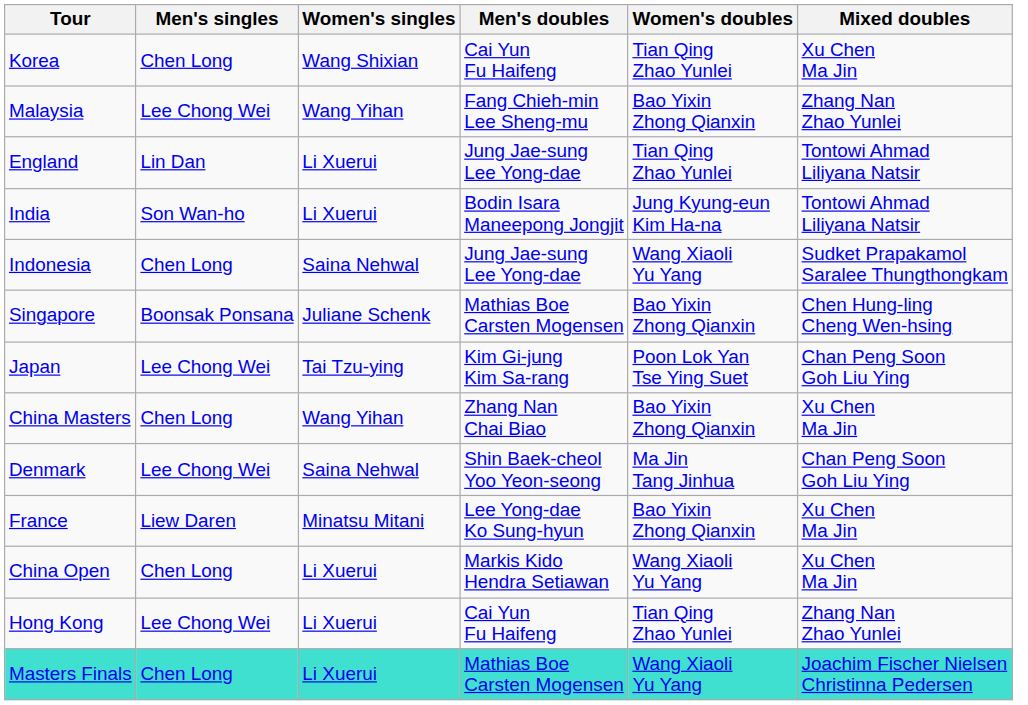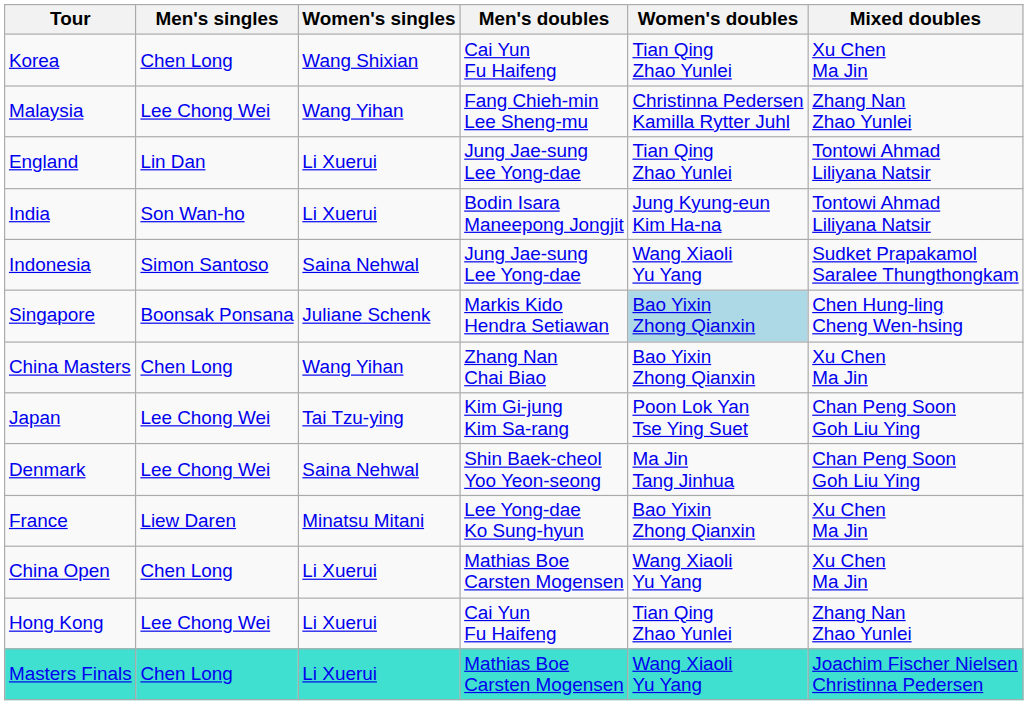 <table class="wikitable sortable">
 <tr>
 <th>Tour</th>
 <th>Men's singles</th>
 <th>Women's singles</th>
 <th>Men's doubles</th>
 <th>Women's doubles</th>
 <th>Mixed doubles</th>
 </tr>
 <tr>
 <td><a href='#'>Korea</a></td>
 <td> <a href='#'>Chen Long</a></td>
 <td> <a href='#'>Wang Shixian</a></td>
 <td> <a href='#'>Cai Yun</a> <br> <a href='#'>Fu Haifeng</a></td>
 <td> <a href='#'>Tian Qing</a> <br> <a href='#'>Zhao Yunlei</a></td>
 <td> <a href='#'>Xu Chen</a> <br> <a href='#'>Ma Jin</a></td>
 </tr>
 <tr>
 <td><a href='#'>Malaysia</a></td>
 <td> <a href='#'>Lee Chong Wei</a></td>
 <td> <a href='#'>Wang Yihan</a></td>
 <td> <a href='#'>Fang Chieh-min</a> <br> <a href='#'>Lee Sheng-mu</a></td>
-<td> <a href='#'>Bao Yixin</a> <br> <a href='#'>Zhong Qianxin</a></td>
+<td> <a href='#'>Christinna Pedersen</a> <br> <a href='#'>Kamilla Rytter Juhl</a></td>
 <td> <a href='#'>Zhang Nan</a> <br> <a href='#'>Zhao Yunlei</a></td>
 </tr>
 <tr>
 <td><a href='#'>England</a></td>
 <td> <a href='#'>Lin Dan</a></td>
 <td> <a href='#'>Li Xuerui</a></td>
 <td> <a href='#'>Jung Jae-sung</a> <br> <a href='#'>Lee Yong-dae</a></td>
 <td> <a href='#'>Tian Qing</a> <br> <a href='#'>Zhao Yunlei</a></td>
 <td> <a href='#'>Tontowi Ahmad</a> <br> <a href='#'>Liliyana Natsir</a></td>
 </tr>
 <tr>
 <td><a href='#'>India</a></td>
 <td> <a href='#'>Son Wan-ho</a></td>
 <td> <a href='#'>Li Xuerui</a></td>
 <td> <a href='#'>Bodin Isara</a> <br> <a href='#'>Maneepong Jongjit</a></td>
 <td> <a href='#'>Jung Kyung-eun</a> <br> <a href='#'>Kim Ha-na</a></td>
 <td> <a href='#'>Tontowi Ahmad</a> <br> <a href='#'>Liliyana Natsir</a></td>
 </tr>
 <tr>
 <td><a href='#'>Indonesia</a></td>
-<td> <a href='#'>Chen Long</a></td>
+<td> <a href='#'>Simon Santoso</a></td>
 <td> <a href='#'>Saina Nehwal</a></td>
 <td> <a href='#'>Jung Jae-sung</a> <br> <a href='#'>Lee Yong-dae</a></td>
 <td> <a href='#'>Wang Xiaoli</a> <br> <a href='#'>Yu Yang</a></td>
 <td> <a href='#'>Sudket Prapakamol</a> <br> <a href='#'>Saralee Thungthongkam</a></td>
 </tr>
 <tr>
 <td><a href='#'>Singapore</a></td>
 <td> <a href='#'>Boonsak Ponsana</a></td>
 <td> <a href='#'>Juliane Schenk</a></td>
-<td> <a href='#'>Mathias Boe</a> <br> <a href='#'>Carsten Mogensen</a></td>
+<td> <a href='#'>Markis Kido</a> <br> <a href='#'>Hendra Setiawan</a></td>
+<td style="background: lightblue;"> <a href='#'>Bao Yixin</a> <br> <a href='#'>Zhong Qianxin</a></td>
+<td> <a href='#'>Chen Hung-ling</a> <br> <a href='#'>Cheng Wen-hsing</a></td>
+</tr>
+<tr>
+<td><a href='#'>China Masters</a></td>
+<td> <a href='#'>Chen Long</a></td>
+<td> <a href='#'>Wang Yihan</a></td>
+<td> <a href='#'>Zhang Nan</a> <br> <a href='#'>Chai Biao</a></td>
 <td> <a href='#'>Bao Yixin</a> <br> <a href='#'>Zhong Qianxin</a></td>
-<td> <a href='#'>Chen Hung-ling</a> <br> <a href='#'>Cheng Wen-hsing</a></td>
+<td> <a href='#'>Xu Chen</a> <br> <a href='#'>Ma Jin</a></td>
 </tr>
 <tr>
 <td><a href='#'>Japan</a></td>
 <td> <a href='#'>Lee Chong Wei</a></td>
 <td> <a href='#'>Tai Tzu-ying</a></td>
 <td> <a href='#'>Kim Gi-jung</a> <br> <a href='#'>Kim Sa-rang</a></td>
 <td> <a href='#'>Poon Lok Yan</a> <br> <a href='#'>Tse Ying Suet</a></td>
 <td> <a href='#'>Chan Peng Soon</a> <br> <a href='#'>Goh Liu Ying</a></td>
-</tr>
-<tr>
-<td><a href='#'>China Masters</a></td>
-<td> <a href='#'>Chen Long</a></td>
-<td> <a href='#'>Wang Yihan</a></td>
-<td> <a href='#'>Zhang Nan</a> <br> <a href='#'>Chai Biao</a></td>
-<td> <a href='#'>Bao Yixin</a> <br> <a href='#'>Zhong Qianxin</a></td>
-<td> <a href='#'>Xu Chen</a> <br> <a href='#'>Ma Jin</a></td>
 </tr>
 <tr>
 <td><a href='#'>Denmark</a></td>
 <td> <a href='#'>Lee Chong Wei</a></td>
 <td> <a href='#'>Saina Nehwal</a></td>
 <td> <a href='#'>Shin Baek-cheol</a> <br> <a href='#'>Yoo Yeon-seong</a></td>
 <td> <a href='#'>Ma Jin</a> <br> <a href='#'>Tang Jinhua</a></td>
 <td> <a href='#'>Chan Peng Soon</a> <br> <a href='#'>Goh Liu Ying</a></td>
 </tr>
 <tr>
 <td><a href='#'>France</a></td>
 <td> <a href='#'>Liew Daren</a></td>
 <td> <a href='#'>Minatsu Mitani</a></td>
 <td> <a href='#'>Lee Yong-dae</a> <br> <a href='#'>Ko Sung-hyun</a></td>
 <td> <a href='#'>Bao Yixin</a> <br> <a href='#'>Zhong Qianxin</a></td>
 <td> <a href='#'>Xu Chen</a> <br> <a href='#'>Ma Jin</a></td>
 </tr>
 <tr>
 <td><a href='#'>China Open</a></td>
 <td> <a href='#'>Chen Long</a></td>
 <td> <a href='#'>Li Xuerui</a></td>
-<td> <a href='#'>Markis Kido</a> <br> <a href='#'>Hendra Setiawan</a></td>
+<td> <a href='#'>Mathias Boe</a> <br> <a href='#'>Carsten Mogensen</a></td>
 <td> <a href='#'>Wang Xiaoli</a> <br> <a href='#'>Yu Yang</a></td>
 <td> <a href='#'>Xu Chen</a> <br> <a href='#'>Ma Jin</a></td>
 </tr>
 <tr>
 <td><a href='#'>Hong Kong</a></td>
 <td> <a href='#'>Lee Chong Wei</a></td>
 <td> <a href='#'>Li Xuerui</a></td>
 <td> <a href='#'>Cai Yun</a> <br> <a href='#'>Fu Haifeng</a></td>
 <td> <a href='#'>Tian Qing</a> <br> <a href='#'>Zhao Yunlei</a></td>
 <td> <a href='#'>Zhang Nan</a> <br> <a href='#'>Zhao Yunlei</a></td>
 </tr>
 <tr bgcolor="turquoise">
 <td><a href='#'>Masters Finals</a></td>
 <td> <a href='#'>Chen Long</a></td>
 <td> <a href='#'>Li Xuerui</a></td>
 <td> <a href='#'>Mathias Boe</a> <br> <a href='#'>Carsten Mogensen</a></td>
 <td> <a href='#'>Wang Xiaoli</a> <br> <a href='#'>Yu Yang</a></td>
 <td> <a href='#'>Joachim Fischer Nielsen</a> <br> <a href='#'>Christinna Pedersen</a></td>
 </tr>
 </table>
